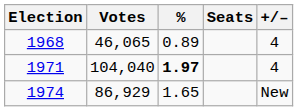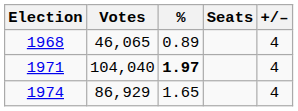 <table class=wikitable style=text-align:center>
 <tr>
 <th>Election</th>
 <th>Votes</th>
 <th>%</th>
 <th>Seats</th>
 <th>+/–</th>
 </tr>
 <tr>
 <td><a href='#'>1968</a></td>
 <td>46,065</td>
 <td>0.89</td>
 <td></td>
 <td> 4</td>
 </tr>
 <tr>
 <td><a href='#'>1971</a></td>
 <td>104,040</td>
 <td><strong>1.97</strong></td>
 <td></td>
 <td> 4</td>
 </tr>
 <tr>
 <td><a href='#'>1974</a></td>
 <td>86,929</td>
 <td>1.65</td>
 <td></td>
-<td>New</td>
+<td> 4</td>
 </tr>
 </table>
